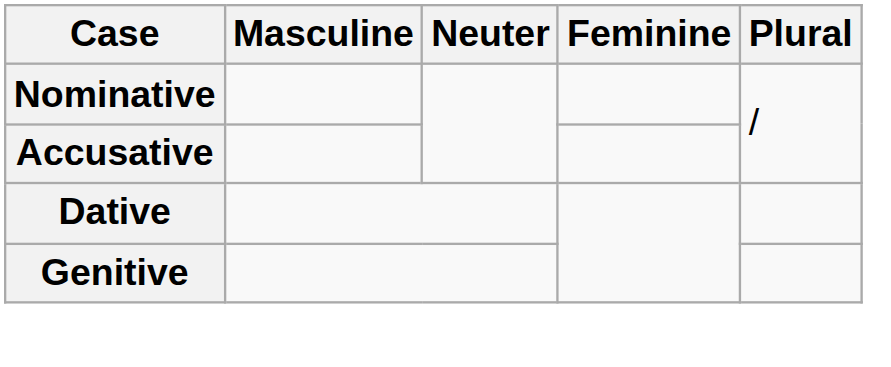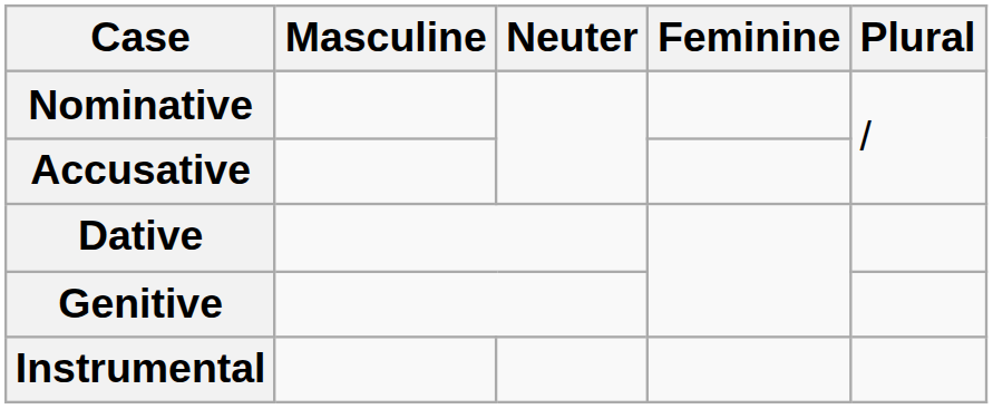 <table class="wikitable">
 <tr>
 <th>Case</th>
 <th>Masculine</th>
 <th>Neuter</th>
 <th>Feminine</th>
 <th>Plural</th>
 </tr>
 <tr>
 <th>Nominative</th>
 <td><em></em></td>
 <td rowspan="2"><em></em></td>
 <td><em></em></td>
 <td rowspan="2"><em></em> / <em></em></td>
 </tr>
 <tr>
 <th>Accusative</th>
 <td><em></em></td>
 <td><em></em></td>
 </tr>
 <tr>
 <th>Dative</th>
 <td colspan="2" align="center"><em></em></td>
 <td rowspan="2"><em></em></td>
 <td><em></em></td>
 </tr>
 <tr>
 <th>Genitive</th>
 <td colspan="2" align="center"><em></em></td>
 <td><em></em></td>
 </tr>
+<tr>
+<th>Instrumental</th>
+<td></td>
+<td><em></em></td>
+<td></td>
+<td></td>
+</tr>
 </table>
